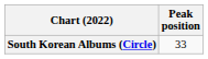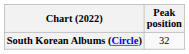 <table class="wikitable plainrowheaders" style="text-align:center">
 <tr>
 <th scope="col">Chart (2022)</th>
 <th scope="col">Peak<br>position</th>
 </tr>
 <tr>
 <th scope="row">South Korean Albums (<a href='#'>Circle</a>)</th>
-<td>33</td>
+<td>32</td>
 </tr>
 </table>
